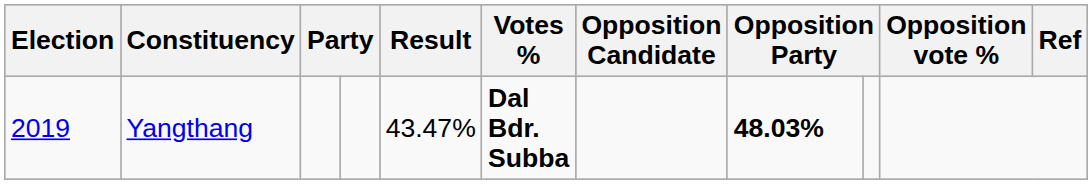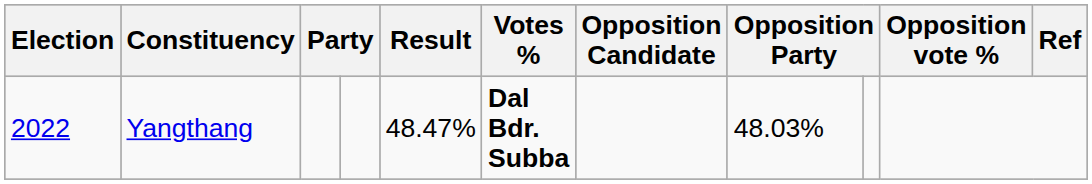 <table class="wikitable sortable">
 <tr>
 <th>Election</th>
 <th>Constituency</th>
 <th colspan="2">Party</th>
 <th>Result</th>
 <th>Votes %</th>
 <th>Opposition Candidate</th>
 <th colspan="2">Opposition Party</th>
 <th>Opposition vote %</th>
 <th>Ref</th>
 </tr>
 <tr>
-<td><a href='#'>2019</a></td>
+<td><a href='#'>2022</a></td>
 <td><a href='#'>Yangthang</a></td>
 <td></td>
 <td></td>
-<td>43.47%</td>
+<td>48.47%</td>
 <td><strong>Dal Bdr. Subba</strong></td>
 <td></td>
-<td><strong>48.03%</strong></td>
+<td>48.03%</td>
 <td></td>
 </tr>
 </table>
